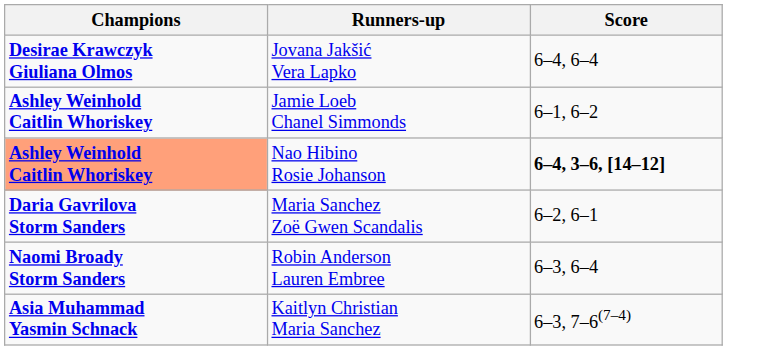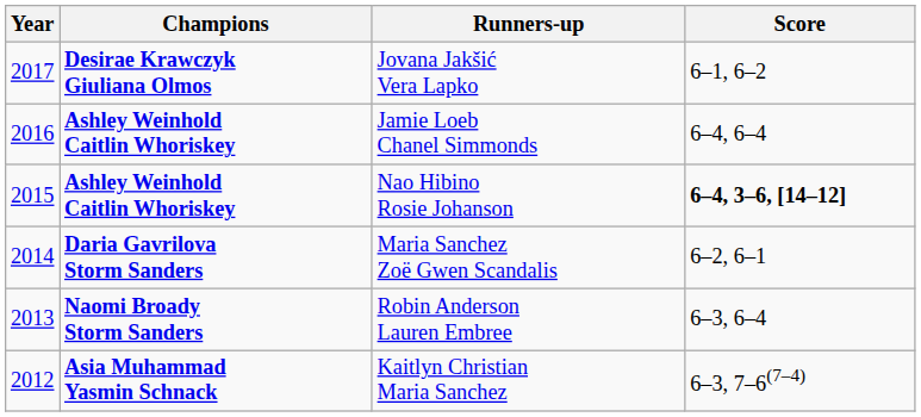 <table class="wikitable" style="font-size:90%">
 <tr>
+<th>Year</th>
 <th width="200">Champions</th>
 <th width="200">Runners-up</th>
 <th width="145">Score</th>
 </tr>
 <tr>
+<td><a href='#'>2017</a></td>
 <td> <strong><a href='#'>Desirae Krawczyk</a></strong> <br>  <strong><a href='#'>Giuliana Olmos</a></strong></td>
 <td> <a href='#'>Jovana Jakšić</a> <br>  <a href='#'>Vera Lapko</a></td>
+<td>6–1, 6–2</td>
+</tr>
+<tr>
+<td><a href='#'>2016</a></td>
+<td> <strong><a href='#'>Ashley Weinhold</a></strong> <br>  <strong><a href='#'>Caitlin Whoriskey</a></strong></td>
+<td> <a href='#'>Jamie Loeb</a> <br>  <a href='#'>Chanel Simmonds</a></td>
 <td>6–4, 6–4</td>
 </tr>
 <tr>
+<td><a href='#'>2015</a></td>
 <td> <strong><a href='#'>Ashley Weinhold</a></strong> <br>  <strong><a href='#'>Caitlin Whoriskey</a></strong></td>
-<td> <a href='#'>Jamie Loeb</a> <br>  <a href='#'>Chanel Simmonds</a></td>
-<td>6–1, 6–2</td>
-</tr>
-<tr>
-<td style="background: lightsalmon;"> <strong><a href='#'>Ashley Weinhold</a></strong> <br>  <strong><a href='#'>Caitlin Whoriskey</a></strong></td>
 <td> <a href='#'>Nao Hibino</a> <br>  <a href='#'>Rosie Johanson</a></td>
 <td><strong>6–4, 3–6, [14–12]</strong></td>
 </tr>
 <tr>
+<td><a href='#'>2014</a></td>
 <td> <strong><a href='#'>Daria Gavrilova</a></strong> <br>  <strong><a href='#'>Storm Sanders</a></strong></td>
 <td> <a href='#'>Maria Sanchez</a> <br>  <a href='#'>Zoë Gwen Scandalis</a></td>
 <td>6–2, 6–1</td>
 </tr>
 <tr>
+<td><a href='#'>2013</a></td>
 <td> <strong><a href='#'>Naomi Broady</a></strong> <br>  <strong><a href='#'>Storm Sanders</a></strong></td>
 <td> <a href='#'>Robin Anderson</a> <br>  <a href='#'>Lauren Embree</a></td>
 <td>6–3, 6–4</td>
 </tr>
 <tr>
+<td><a href='#'>2012</a></td>
 <td> <strong><a href='#'>Asia Muhammad</a></strong> <br>  <strong><a href='#'>Yasmin Schnack</a></strong></td>
 <td> <a href='#'>Kaitlyn Christian</a> <br>  <a href='#'>Maria Sanchez</a></td>
 <td>6–3, 7–6<sup>(7–4)</sup></td>
 </tr>
 </table>
